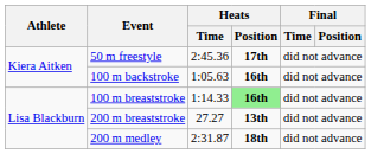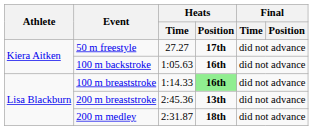 <table class=wikitable style="font-size:90%">
 <tr>
 <th rowspan="2">Athlete</th>
 <th rowspan="2">Event</th>
 <th colspan="2">Heats</th>
 <th colspan="2">Final</th>
 </tr>
 <tr>
 <th>Time</th>
 <th>Position</th>
 <th>Time</th>
 <th>Position</th>
 </tr>
 <tr>
 <td rowspan="2"><a href='#'>Kiera Aitken</a></td>
 <td><a href='#'>50 m freestyle</a></td>
-<td align=center>2:45.36</td>
+<td align=center>27.27</td>
 <td align=center><strong>17th</strong></td>
 <td align=center colspan=7>did not advance</td>
 </tr>
 <tr>
 <td><a href='#'>100 m backstroke</a></td>
 <td align=center>1:05.63</td>
 <td align=center><strong>16th</strong></td>
 <td align=center colspan=7>did not advance</td>
 </tr>
 <tr>
 <td rowspan="3"><a href='#'>Lisa Blackburn</a></td>
 <td><a href='#'>100 m breaststroke</a></td>
 <td align=center>1:14.33</td>
 <td align=center style="background: lightgreen;"><strong>16th</strong></td>
 <td align=center colspan=7>did not advance</td>
 </tr>
 <tr>
 <td><a href='#'>200 m breaststroke</a></td>
-<td align=center>27.27</td>
+<td align=center>2:45.36</td>
 <td align=center><strong>13th</strong></td>
 <td align=center colspan=7>did not advance</td>
 </tr>
 <tr>
 <td><a href='#'>200 m medley</a></td>
 <td align=center>2:31.87</td>
 <td align=center><strong>18th</strong></td>
 <td align=center colspan=7>did not advance</td>
 </tr>
 </table>
